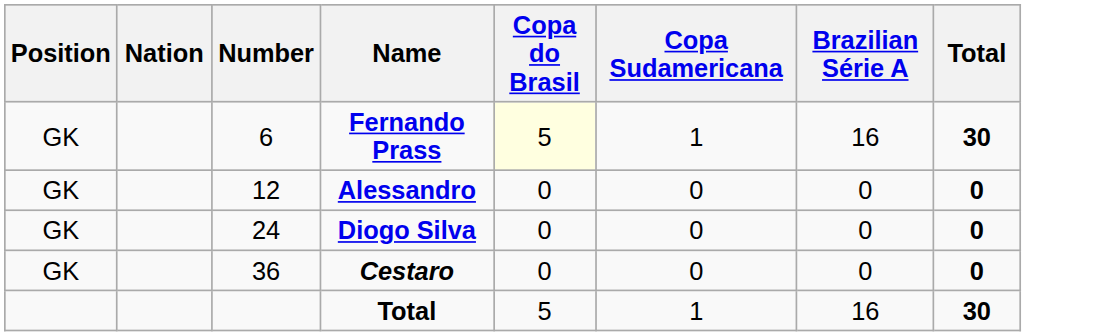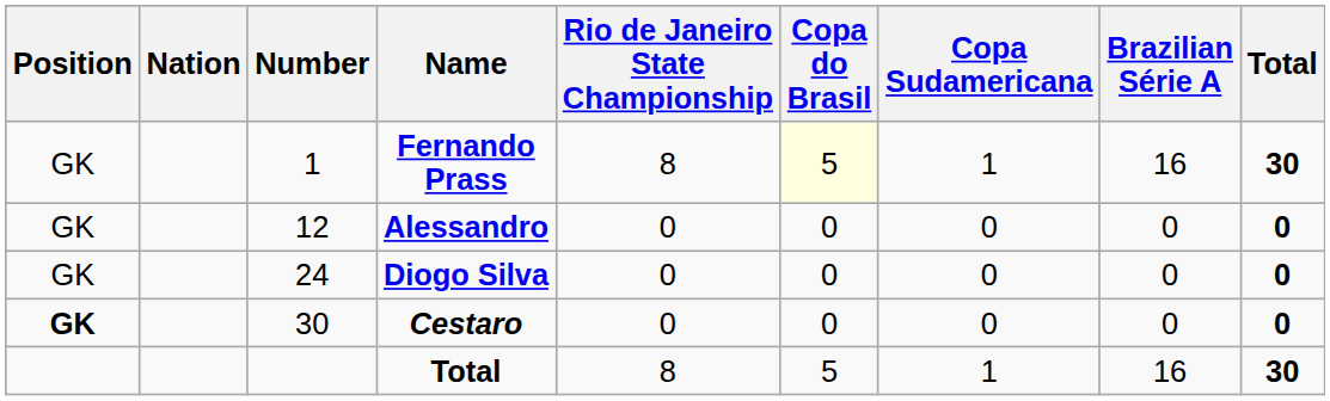 <table class="wikitable" style="font-size: 95%; text-align: center;">
 <tr>
 <th width=60>Position</th>
 <th width=60>Nation</th>
 <th width=60>Number</th>
 <th width=150>Name</th>
+<th width=150><a href='#'>Rio de Janeiro State Championship</a></th>
 <th width=100><a href='#'>Copa do Brasil</a></th>
 <th width=150><a href='#'>Copa Sudamericana</a></th>
 <th width=120><a href='#'>Brazilian Série A</a></th>
 <th width=80>Total</th>
 </tr>
 <tr>
 <td>GK</td>
 <td></td>
-<td>6</td>
+<td>1</td>
 <td><strong><a href='#'>Fernando Prass</a></strong></td>
+<td>8</td>
 <td style="background: lightyellow;">5</td>
 <td>1</td>
 <td>16</td>
 <td><strong>30</strong></td>
 </tr>
 <tr>
 <td>GK</td>
 <td></td>
 <td>12</td>
 <td><strong><a href='#'>Alessandro</a></strong></td>
 <td>0</td>
 <td>0</td>
 <td>0</td>
+<td>0</td>
 <td><strong>0</strong></td>
 </tr>
 <tr>
 <td>GK</td>
 <td></td>
 <td>24</td>
 <td><strong><a href='#'>Diogo Silva</a></strong></td>
 <td>0</td>
 <td>0</td>
 <td>0</td>
+<td>0</td>
 <td><strong>0</strong></td>
 </tr>
 <tr>
-<td>GK</td>
+<td><strong>GK</strong></td>
 <td></td>
-<td>36</td>
+<td>30</td>
 <td><strong><em>Cestaro</em></strong></td>
+<td>0</td>
 <td>0</td>
 <td>0</td>
 <td>0</td>
 <td><strong>0</strong></td>
 </tr>
 <tr>
 <td></td>
 <td></td>
 <td></td>
 <td><strong>Total</strong></td>
+<td>8</td>
 <td>5</td>
 <td>1</td>
 <td>16</td>
 <td><strong>30</strong></td>
 </tr>
 </table>
